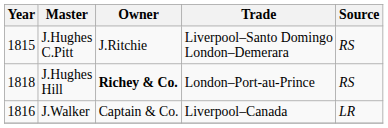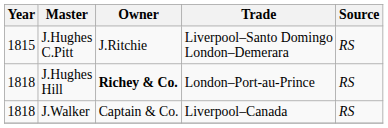 <table class=" wikitable">
 <tr>
 <th>Year</th>
 <th>Master</th>
 <th>Owner</th>
 <th>Trade</th>
 <th>Source</th>
 </tr>
 <tr>
 <td>1815</td>
 <td>J.Hughes<br>C.Pitt</td>
 <td>J.Ritchie</td>
 <td>Liverpool–Santo Domingo<br>London–Demerara</td>
 <td><em>RS</em></td>
 </tr>
 <tr>
 <td>1818</td>
 <td>J.Hughes<br>Hill</td>
 <td><strong>Richey & Co.</strong></td>
 <td>London–Port-au-Prince</td>
 <td><em>RS</em></td>
 </tr>
 <tr>
-<td>1816</td>
+<td>1818</td>
 <td>J.Walker</td>
 <td>Captain & Co.</td>
 <td>Liverpool–Canada</td>
-<td><em>LR</em></td>
+<td><em>RS</em></td>
 </tr>
 <tr>
 </tr>
 </table>
